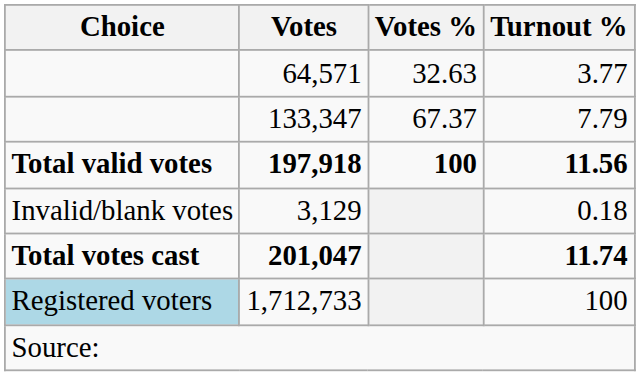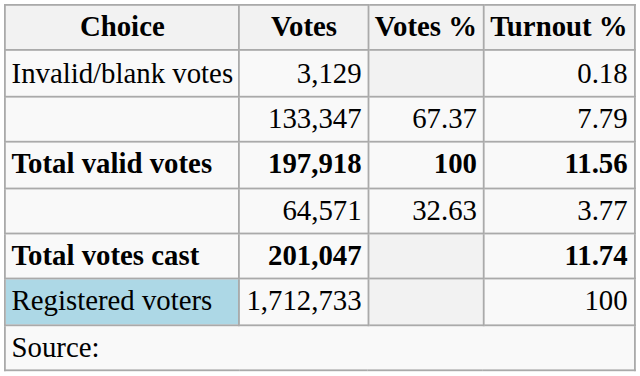 <table class="wikitable" style="text-align:right;">
 <tr>
 <th>Choice</th>
 <th>Votes</th>
 <th>Votes %</th>
 <th>Turnout %</th>
 </tr>
 <tr>
-<td></td>
-<td>64,571</td>
-<td>32.63</td>
-<td>3.77</td>
+<td style="text-align:left;">Invalid/blank votes</td>
+<td>3,129</td>
+<td style="background-color:#F2F2F2;"></td>
+<td>0.18</td>
 </tr>
 <tr>
 <td></td>
 <td>133,347</td>
 <td> 67.37</td>
 <td>7.79</td>
 </tr>
 <tr style="font-weight:bold;">
 <td style="text-align:left;">Total valid votes</td>
 <td>197,918</td>
 <td>100</td>
 <td>11.56</td>
 </tr>
 <tr>
-<td style="text-align:left;">Invalid/blank votes</td>
-<td>3,129</td>
-<td style="background-color:#F2F2F2;"></td>
-<td>0.18</td>
+<td></td>
+<td>64,571</td>
+<td>32.63</td>
+<td>3.77</td>
 </tr>
 <tr style="font-weight:bold;">
 <td style="text-align:left;">Total votes cast</td>
 <td>201,047</td>
 <td style="background-color:#F2F2F2;"></td>
 <td> 11.74</td>
 </tr>
 <tr>
 <td style="background: lightblue; text-align:left;">Registered voters</td>
 <td>1,712,733</td>
 <td style="background-color:#F2F2F2;"></td>
 <td>100</td>
 </tr>
 <tr>
 <td style="text-align:left;" colspan="4">Source: </td>
 </tr>
 </table>
